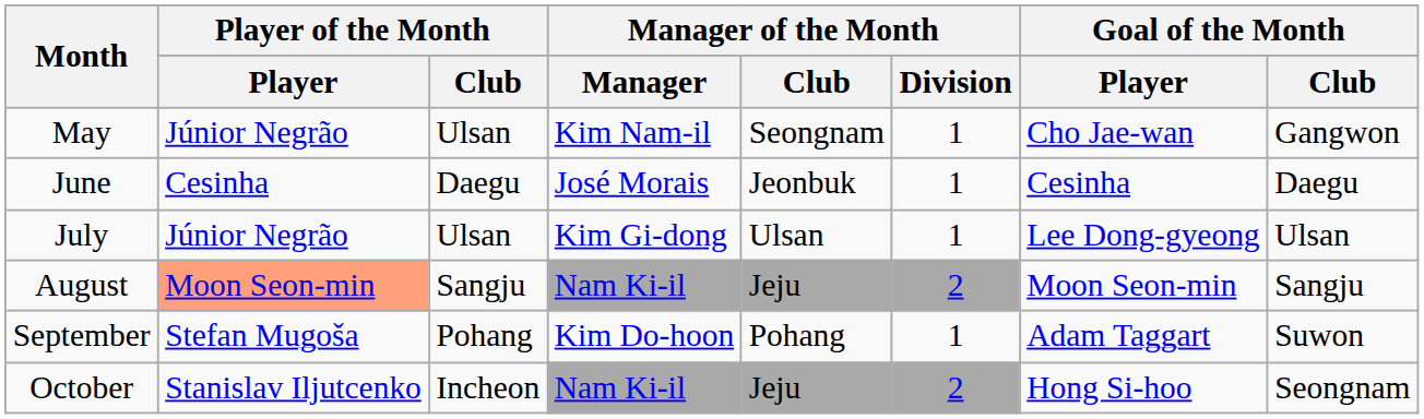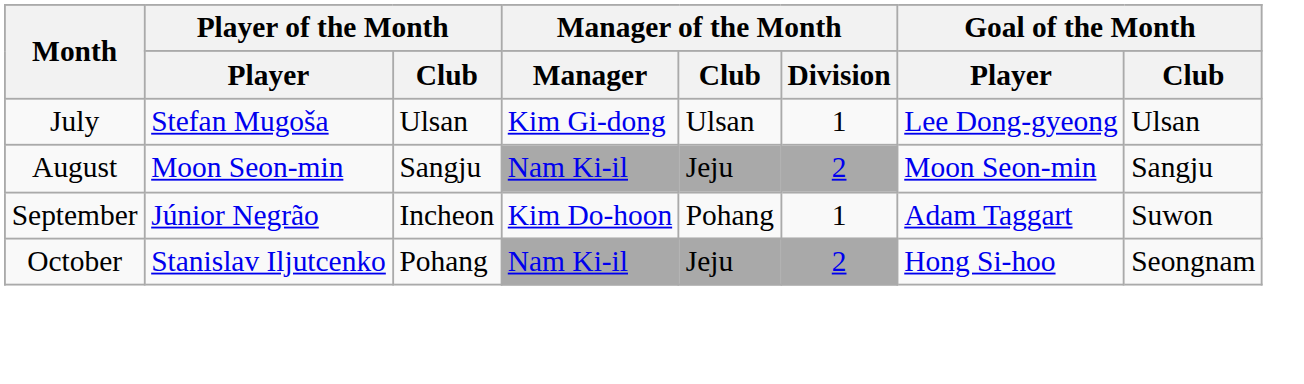 <table class="wikitable">
 <tr>
 <th rowspan="2">Month</th>
 <th colspan="2">Player of the Month</th>
 <th colspan="3">Manager of the Month</th>
 <th colspan="2">Goal of the Month</th>
 </tr>
 <tr>
 <th>Player</th>
 <th>Club</th>
 <th>Manager</th>
 <th>Club</th>
 <th>Division</th>
 <th>Player</th>
 <th>Club</th>
 </tr>
 <tr>
-<td align=center>May</td>
-<td> <a href='#'>Júnior Negrão</a></td>
-<td>Ulsan</td>
-<td> <a href='#'>Kim Nam-il</a></td>
-<td>Seongnam</td>
-<td align="center">1</td>
-<td> <a href='#'>Cho Jae-wan</a></td>
-<td>Gangwon</td>
-</tr>
-<tr>
-<td align=center>June</td>
-<td> <a href='#'>Cesinha</a></td>
-<td>Daegu</td>
-<td> <a href='#'>José Morais</a></td>
-<td>Jeonbuk</td>
-<td align="center">1</td>
-<td> <a href='#'>Cesinha</a></td>
-<td>Daegu</td>
-</tr>
-<tr>
 <td align=center>July</td>
-<td> <a href='#'>Júnior Negrão</a></td>
+<td> <a href='#'>Stefan Mugoša</a></td>
 <td>Ulsan</td>
 <td> <a href='#'>Kim Gi-dong</a></td>
 <td>Ulsan</td>
 <td align="center">1</td>
 <td> <a href='#'>Lee Dong-gyeong</a></td>
 <td>Ulsan</td>
 </tr>
 <tr>
 <td align=center>August</td>
-<td style="background: lightsalmon;"> <a href='#'>Moon Seon-min</a></td>
+<td> <a href='#'>Moon Seon-min</a></td>
 <td>Sangju</td>
 <td bgcolor="darkgray"> <a href='#'>Nam Ki-il</a></td>
 <td bgcolor="darkgray">Jeju</td>
 <td bgcolor="darkgray" align="center"><a href='#'>2</a></td>
 <td> <a href='#'>Moon Seon-min</a></td>
 <td>Sangju</td>
 </tr>
 <tr>
 <td align=center>September</td>
-<td> <a href='#'>Stefan Mugoša</a></td>
-<td>Pohang</td>
+<td> <a href='#'>Júnior Negrão</a></td>
+<td>Incheon</td>
 <td> <a href='#'>Kim Do-hoon</a></td>
 <td>Pohang</td>
 <td align="center">1</td>
 <td> <a href='#'>Adam Taggart</a></td>
 <td>Suwon</td>
 </tr>
 <tr>
 <td align=center>October</td>
 <td> <a href='#'>Stanislav Iljutcenko</a></td>
-<td>Incheon</td>
+<td>Pohang</td>
 <td bgcolor="darkgray"> <a href='#'>Nam Ki-il</a></td>
 <td bgcolor="darkgray">Jeju</td>
 <td bgcolor="darkgray" align="center"><a href='#'>2</a></td>
 <td> <a href='#'>Hong Si-hoo</a></td>
 <td>Seongnam</td>
 </tr>
 </table>
